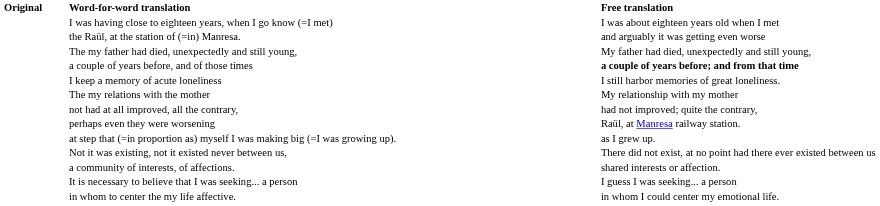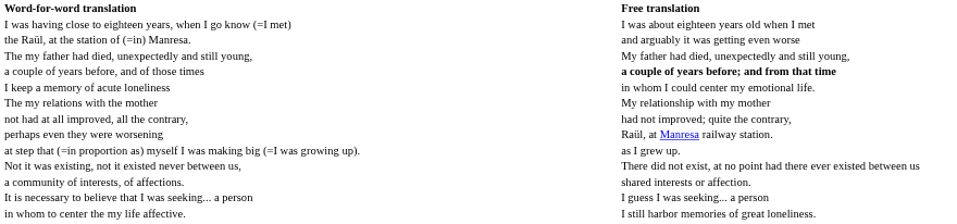 <table border="0" style="width:100%; text-align:left;">
 <tr>
-<th>Original</th>
 <th>Word-for-word translation</th>
 <th>Free translation</th>
 </tr>
 <tr>
-<td></td>
 <td>I was having close to eighteen years, when I go  know (=I met)</td>
 <td>I was about eighteen years old when I met</td>
 </tr>
 <tr>
-<td></td>
 <td>the Raül, at the station of (=in) Manresa.</td>
 <td>and arguably it was getting even worse</td>
 </tr>
 <tr>
-<td></td>
 <td>The my father had died, unexpectedly and still young,</td>
 <td>My father had died, unexpectedly and still young,</td>
 </tr>
 <tr>
-<td></td>
 <td>a couple of years before, and of those times</td>
 <td><strong>a couple of years before; and from that time</strong></td>
 </tr>
 <tr>
-<td></td>
 <td>I keep a memory of acute loneliness</td>
-<td>I still harbor memories of great loneliness.</td>
+<td>in whom I could center my emotional life.</td>
 </tr>
 <tr>
-<td></td>
 <td>The my relations with the mother</td>
 <td>My relationship with my mother</td>
 </tr>
 <tr>
-<td></td>
 <td>not had at all improved, all the contrary,</td>
 <td>had not improved; quite the contrary,</td>
 </tr>
 <tr>
-<td></td>
 <td>perhaps even they were worsening</td>
 <td>Raül, at <a href='#'>Manresa</a> railway station.</td>
 </tr>
 <tr>
-<td></td>
 <td>at step that (=in proportion as) myself I was making big (=I was growing up).</td>
 <td>as I grew up.</td>
 </tr>
 <tr>
-<td></td>
 <td>Not it was existing, not it existed never between us,</td>
 <td>There did not exist, at no point had there ever existed between us</td>
 </tr>
 <tr>
-<td></td>
 <td>a community of interests, of affections.</td>
 <td>shared interests or affection.</td>
 </tr>
 <tr>
-<td></td>
 <td>It is necessary to believe that I was seeking... a person</td>
 <td>I guess I was seeking... a person</td>
 </tr>
 <tr>
-<td></td>
 <td>in whom to center the my life affective.</td>
-<td>in whom I could center my emotional life.</td>
+<td>I still harbor memories of great loneliness.</td>
 </tr>
 </table>
